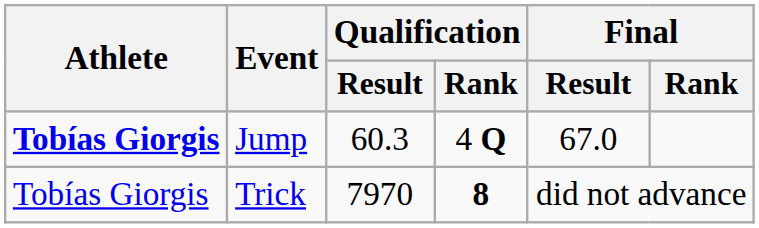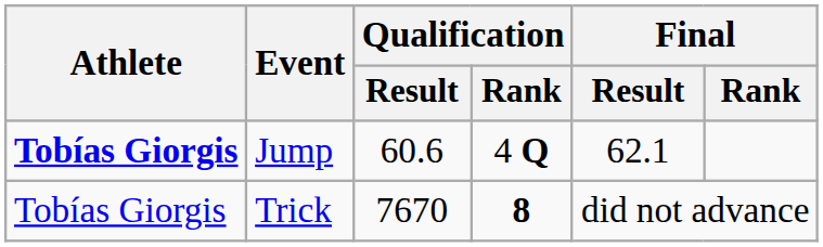 <table class=wikitable style=font-size:90%;text-align:center>
 <tr>
 <th rowspan=2>Athlete</th>
 <th rowspan=2>Event</th>
 <th colspan=2>Qualification</th>
 <th colspan=2>Final</th>
 </tr>
 <tr style=font-size:95%>
 <th>Result</th>
 <th>Rank</th>
 <th>Result</th>
 <th>Rank</th>
 </tr>
 <tr>
 <td align=left><strong><a href='#'>Tobías Giorgis</a></strong></td>
 <td align=left><a href='#'>Jump</a></td>
-<td>60.3</td>
+<td>60.6</td>
 <td>4 <strong>Q</strong></td>
-<td>67.0</td>
+<td>62.1</td>
 <td></td>
 </tr>
 <tr>
 <td align=left><a href='#'>Tobías Giorgis</a></td>
 <td align=left><a href='#'>Trick</a></td>
-<td>7970</td>
+<td>7670</td>
 <td><strong>8</strong></td>
 <td colspan=2>did not advance</td>
 </tr>
 </table>
